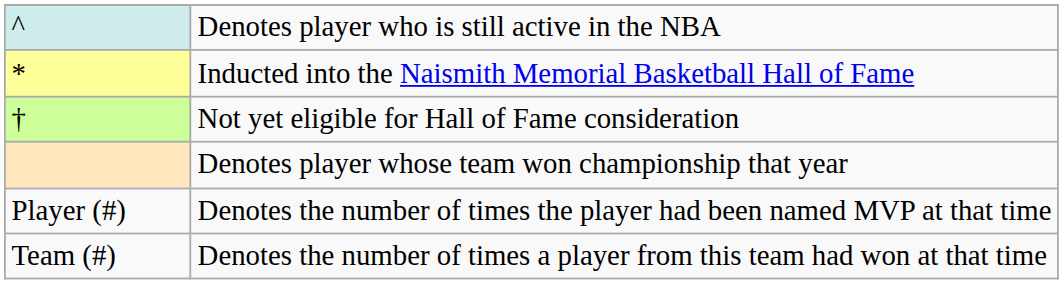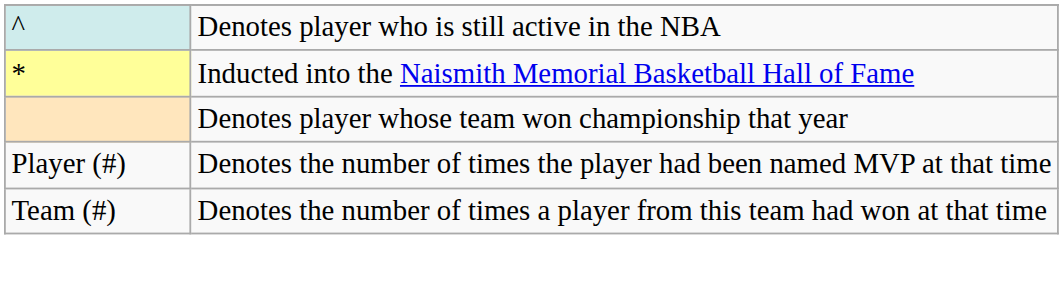 <table class="wikitable">
 <tr>
 </tr>
 <tr>
 <td style="background-color:#CFECEC; border:1px solid #aaaaaa; width:6em">^</td>
 <td>Denotes player who is still active in the NBA</td>
 </tr>
 <tr>
 <td style="background-color:#FFFF99; border:1px solid #aaaaaa; width:6em">*</td>
 <td>Inducted into the <a href='#'>Naismith Memorial Basketball Hall of Fame</a></td>
-</tr>
-<tr>
-<td style="background:#CCFF99; width:1em">†</td>
-<td>Not yet eligible for Hall of Fame consideration</td>
 </tr>
 <tr>
 <td style="background-color:#FFE6BD; border:1px solid #aaaaaa; width:6em"></td>
 <td>Denotes player whose team won championship that year</td>
 </tr>
 <tr>
 <td>Player (#)</td>
 <td>Denotes the number of times the player had been named MVP at that time</td>
 </tr>
 <tr>
 <td>Team (#)</td>
 <td>Denotes the number of times a player from this team had won at that time</td>
 </tr>
 </table>
